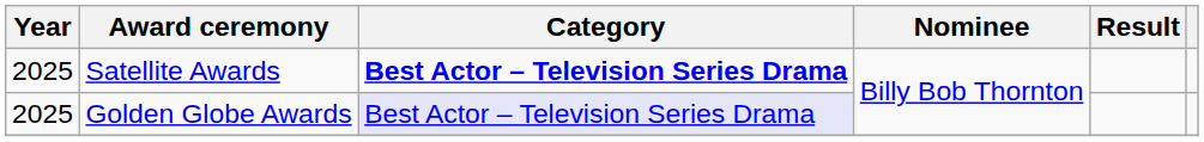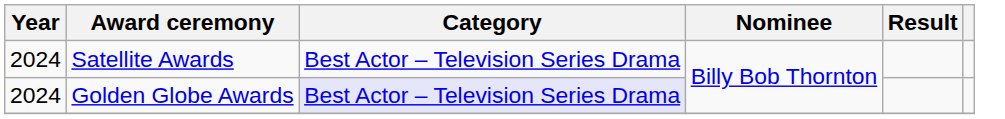 <table class="wikitable plainrowheaders sortable">
 <tr>
 <th scope="col">Year</th>
 <th scope="col">Award ceremony</th>
 <th scope="col">Category</th>
 <th scope="col">Nominee</th>
 <th scope="col">Result</th>
 <th scope="col" class="unsortable"></th>
 </tr>
 <tr>
-<td>2025</td>
+<td>2024</td>
 <td><a href='#'>Satellite Awards</a></td>
-<td><strong><a href='#'>Best Actor – Television Series Drama</a></strong></td>
+<td><a href='#'>Best Actor – Television Series Drama</a></td>
 <td rowspan="2"><a href='#'>Billy Bob Thornton</a></td>
 <td></td>
 <td></td>
 </tr>
 <tr>
-<td>2025</td>
+<td>2024</td>
 <td><a href='#'>Golden Globe Awards</a></td>
 <td style="background: lavender;"><a href='#'>Best Actor – Television Series Drama</a></td>
 <td></td>
 <td></td>
 </tr>
 <tr>
 </tr>
 </table>
